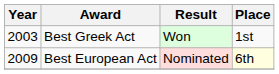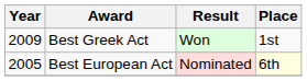 <table class="wikitable">
 <tr>
 <th>Year</th>
 <th>Award</th>
 <th>Result</th>
 <th>Place</th>
 </tr>
 <tr>
-<td>2003</td>
+<td>2009</td>
 <td>Best Greek Act</td>
 <td style="background: #ddffdd">Won</td>
 <td>1st</td>
 </tr>
 <tr>
-<td>2009</td>
+<td>2005</td>
 <td>Best European Act</td>
 <td style="background: #ffdddd">Nominated</td>
 <td style="background: lightyellow;">6th</td>
 </tr>
 <tr>
 </tr>
 </table>
